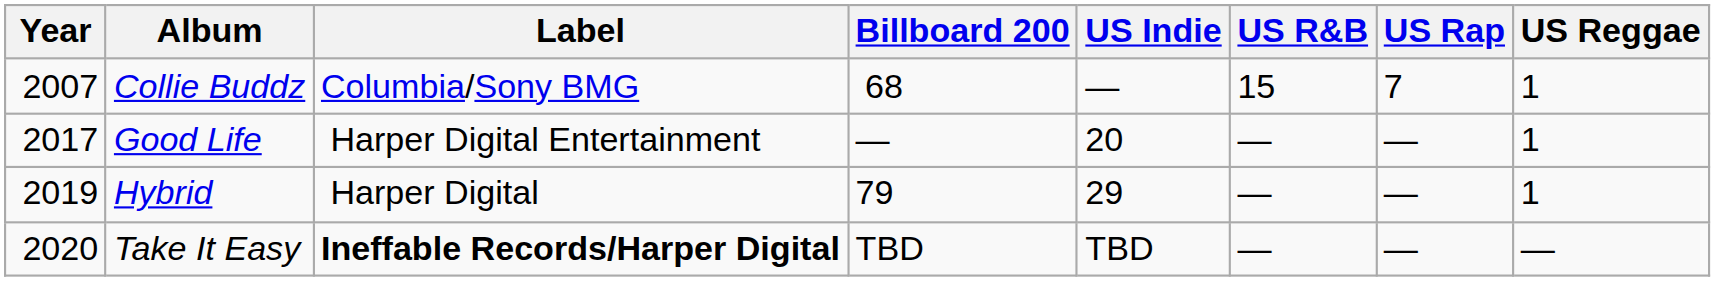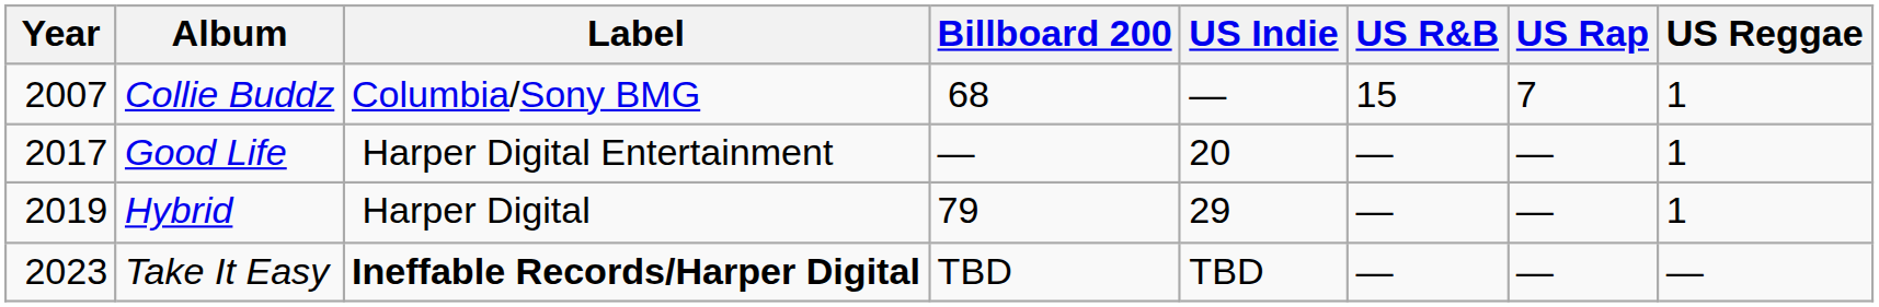 <table class="wikitable">
 <tr>
 <th>Year</th>
 <th>Album</th>
 <th>Label</th>
 <th><a href='#'>Billboard 200</a></th>
 <th><a href='#'>US Indie</a></th>
 <th><a href='#'>US R&B</a></th>
 <th><a href='#'>US Rap</a></th>
 <th>US Reggae</th>
 </tr>
 <tr>
 <td> 2007</td>
 <td><em><a href='#'>Collie Buddz</a></em></td>
 <td><a href='#'>Columbia</a>/<a href='#'>Sony BMG</a></td>
 <td> 68</td>
 <td>—</td>
 <td>15</td>
 <td>7</td>
 <td>1</td>
 </tr>
 <tr>
 <td> 2017</td>
 <td><em><a href='#'>Good Life</a></em></td>
 <td> Harper Digital Entertainment</td>
 <td>—</td>
 <td>20</td>
 <td>—</td>
 <td>—</td>
 <td>1</td>
 </tr>
 <tr>
 <td> 2019</td>
 <td><em><a href='#'>Hybrid</a></em></td>
 <td> Harper Digital</td>
 <td>79</td>
 <td>29</td>
 <td>—</td>
 <td>—</td>
 <td>1</td>
 </tr>
 <tr>
-<td> 2020</td>
+<td> 2023</td>
 <td><em>Take It Easy</em></td>
 <td><strong>Ineffable Records/Harper Digital</strong></td>
 <td>TBD</td>
 <td>TBD</td>
 <td>—</td>
 <td>—</td>
 <td>—</td>
 </tr>
 </table>
